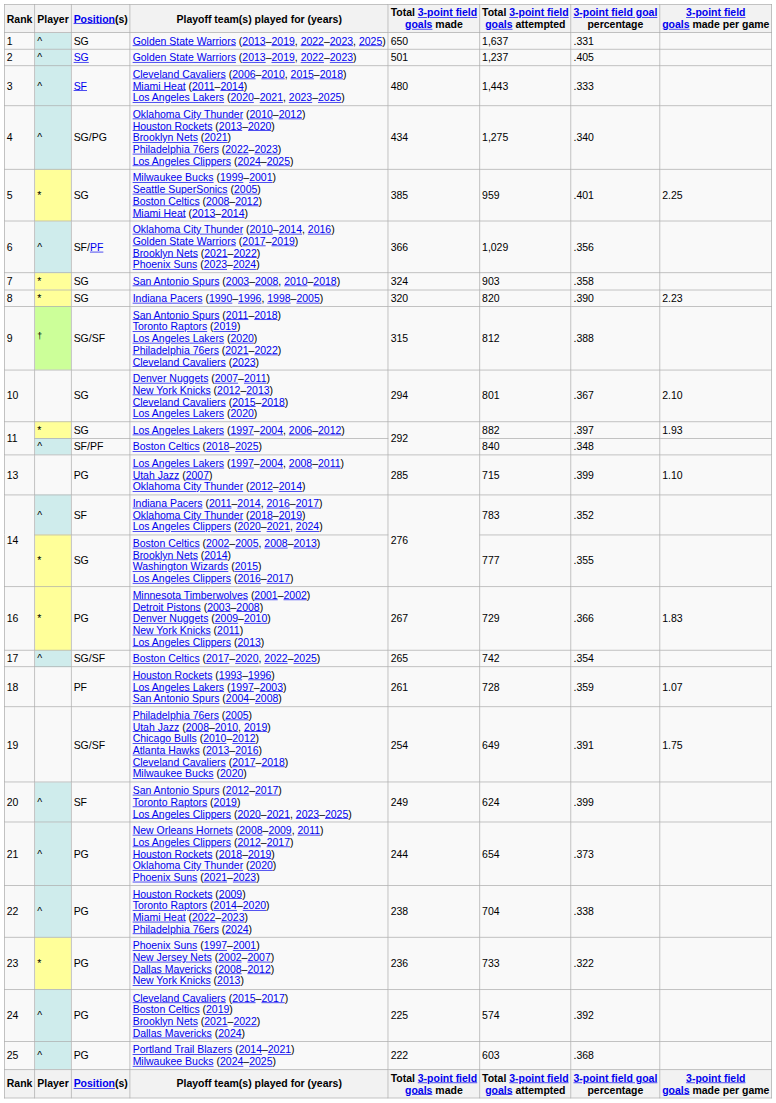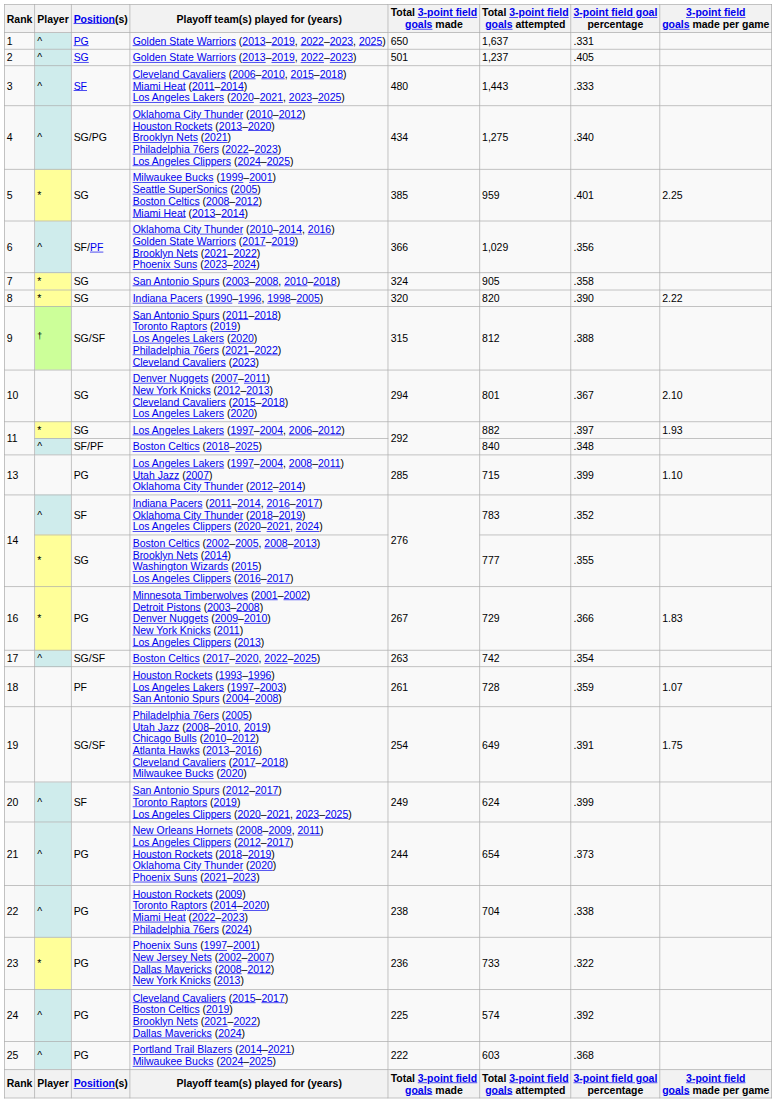 <table class="wikitable sortable" style="font-size: 95%;">
 <tr>
 <th>Rank</th>
 <th>Player</th>
 <th><a href='#'>Position</a>(s)</th>
 <th class="unsortable">Playoff team(s) played for (years)</th>
 <th>Total <a href='#'>3-point field <br> goals</a> made</th>
 <th>Total <a href='#'>3-point field <br> goals</a> attempted</th>
 <th><a href='#'>3-point field goal</a><br>percentage</th>
 <th><a href='#'>3-point field <br> goals</a> made per game</th>
 </tr>
 <tr>
 <td>1</td>
 <td bgcolor="#CFECEC">^</td>
-<td>SG</td>
+<td><a href='#'>PG</a></td>
 <td><a href='#'>Golden State Warriors</a> (<a href='#'>2013</a>–<a href='#'>2019</a>, <a href='#'>2022</a>–<a href='#'>2023</a>, <a href='#'>2025</a>)</td>
 <td>650</td>
 <td>1,637</td>
 <td>.331</td>
 <td></td>
 </tr>
 <tr>
 <td>2</td>
 <td bgcolor="#CFECEC">^</td>
 <td><a href='#'>SG</a></td>
 <td><a href='#'>Golden State Warriors</a> (<a href='#'>2013</a>–<a href='#'>2019</a>, <a href='#'>2022</a>–<a href='#'>2023</a>)</td>
 <td>501</td>
 <td>1,237</td>
 <td>.405</td>
 <td></td>
 </tr>
 <tr>
 <td>3</td>
 <td bgcolor="#CFECEC">^</td>
 <td><a href='#'>SF</a></td>
 <td><a href='#'>Cleveland Cavaliers</a> (<a href='#'>2006</a>–<a href='#'>2010</a>, <a href='#'>2015</a>–<a href='#'>2018</a>)<br><a href='#'>Miami Heat</a> (<a href='#'>2011</a>–<a href='#'>2014</a>)<br><a href='#'>Los Angeles Lakers</a> (<a href='#'>2020</a>–<a href='#'>2021</a>, <a href='#'>2023</a>–<a href='#'>2025</a>)</td>
 <td>480</td>
 <td>1,443</td>
 <td>.333</td>
 <td></td>
 </tr>
 <tr>
 <td>4</td>
 <td bgcolor="#CFECEC">^</td>
 <td>SG/PG</td>
 <td><a href='#'>Oklahoma City Thunder</a> (<a href='#'>2010</a>–<a href='#'>2012</a>)<br><a href='#'>Houston Rockets</a> (<a href='#'>2013</a>–<a href='#'>2020</a>)<br><a href='#'>Brooklyn Nets</a> (<a href='#'>2021</a>)<br><a href='#'>Philadelphia 76ers</a> (<a href='#'>2022</a>–<a href='#'>2023</a>)<br><a href='#'>Los Angeles Clippers</a> (<a href='#'>2024</a>–<a href='#'>2025</a>)</td>
 <td>434</td>
 <td>1,275</td>
 <td>.340</td>
 <td></td>
 </tr>
 <tr>
 <td>5</td>
 <td bgcolor="#FFFF99">*</td>
 <td>SG</td>
 <td><a href='#'>Milwaukee Bucks</a> (<a href='#'>1999</a>–<a href='#'>2001</a>)<br><a href='#'>Seattle SuperSonics</a> (<a href='#'>2005</a>)<br><a href='#'>Boston Celtics</a> (<a href='#'>2008</a>–<a href='#'>2012</a>)<br><a href='#'>Miami Heat</a> (<a href='#'>2013</a>–<a href='#'>2014</a>)</td>
 <td>385</td>
 <td>959</td>
 <td>.401</td>
 <td>2.25</td>
 </tr>
 <tr>
 <td>6</td>
 <td bgcolor="#CFECEC">^</td>
 <td>SF/<a href='#'>PF</a></td>
 <td><a href='#'>Oklahoma City Thunder</a> (<a href='#'>2010</a>–<a href='#'>2014</a>, <a href='#'>2016</a>)<br><a href='#'>Golden State Warriors</a> (<a href='#'>2017</a>–<a href='#'>2019</a>)<br><a href='#'>Brooklyn Nets</a> (<a href='#'>2021</a>–<a href='#'>2022</a>)<br><a href='#'>Phoenix Suns</a> (<a href='#'>2023</a>–<a href='#'>2024</a>)</td>
 <td>366</td>
 <td>1,029</td>
 <td>.356</td>
 <td></td>
 </tr>
 <tr>
 <td>7</td>
 <td bgcolor="#FFFF99">*</td>
 <td>SG</td>
 <td><a href='#'>San Antonio Spurs</a> (<a href='#'>2003</a>–<a href='#'>2008</a>, <a href='#'>2010</a>–<a href='#'>2018</a>)</td>
 <td>324</td>
-<td>903</td>
+<td>905</td>
 <td>.358</td>
 <td></td>
 </tr>
 <tr>
 <td>8</td>
 <td bgcolor="#FFFF99">*</td>
 <td>SG</td>
 <td><a href='#'>Indiana Pacers</a> (<a href='#'>1990</a>–<a href='#'>1996</a>, <a href='#'>1998</a>–<a href='#'>2005</a>)</td>
 <td>320</td>
 <td>820</td>
 <td>.390</td>
-<td>2.23</td>
+<td>2.22</td>
 </tr>
 <tr>
 <td>9</td>
 <td bgcolor="#CCFF99"><sup>†</sup></td>
 <td>SG/SF</td>
 <td><a href='#'>San Antonio Spurs</a> (<a href='#'>2011</a>–<a href='#'>2018</a>)<br><a href='#'>Toronto Raptors</a> (<a href='#'>2019</a>)<br><a href='#'>Los Angeles Lakers</a> (<a href='#'>2020</a>)<br><a href='#'>Philadelphia 76ers</a> (<a href='#'>2021</a>–<a href='#'>2022</a>)<br><a href='#'>Cleveland Cavaliers</a> (<a href='#'>2023</a>)</td>
 <td>315</td>
 <td>812</td>
 <td>.388</td>
 <td></td>
 </tr>
 <tr>
 <td>10</td>
 <td></td>
 <td>SG</td>
 <td><a href='#'>Denver Nuggets</a> (<a href='#'>2007</a>–<a href='#'>2011</a>)<br><a href='#'>New York Knicks</a> (<a href='#'>2012</a>–<a href='#'>2013</a>)<br><a href='#'>Cleveland Cavaliers</a> (<a href='#'>2015</a>–<a href='#'>2018</a>)<br><a href='#'>Los Angeles Lakers</a> (<a href='#'>2020</a>)</td>
 <td>294</td>
 <td>801</td>
 <td>.367</td>
 <td>2.10</td>
 </tr>
 <tr>
 <td rowspan=2>11</td>
 <td bgcolor="#FFFF99">*</td>
 <td>SG</td>
 <td><a href='#'>Los Angeles Lakers</a> (<a href='#'>1997</a>–<a href='#'>2004</a>, <a href='#'>2006</a>–<a href='#'>2012</a>)</td>
 <td rowspan=2>292</td>
 <td>882</td>
 <td>.397</td>
 <td>1.93</td>
 </tr>
 <tr>
 <td bgcolor="#CFECEC">^</td>
 <td>SF/PF</td>
 <td><a href='#'>Boston Celtics</a> (<a href='#'>2018</a>–<a href='#'>2025</a>)</td>
 <td>840</td>
 <td>.348</td>
 <td></td>
 </tr>
 <tr>
 <td>13</td>
 <td></td>
 <td>PG</td>
 <td><a href='#'>Los Angeles Lakers</a> (<a href='#'>1997</a>–<a href='#'>2004</a>, <a href='#'>2008</a>–<a href='#'>2011</a>)<br><a href='#'>Utah Jazz</a> (<a href='#'>2007</a>)<br><a href='#'>Oklahoma City Thunder</a> (<a href='#'>2012</a>–<a href='#'>2014</a>)</td>
 <td>285</td>
 <td>715</td>
 <td>.399</td>
 <td>1.10</td>
 </tr>
 <tr>
 <td rowspan=2>14</td>
 <td bgcolor="#CFECEC">^</td>
 <td>SF</td>
 <td><a href='#'>Indiana Pacers</a> (<a href='#'>2011</a>–<a href='#'>2014</a>, <a href='#'>2016</a>–<a href='#'>2017</a>)<br><a href='#'>Oklahoma City Thunder</a> (<a href='#'>2018</a>–<a href='#'>2019</a>)<br><a href='#'>Los Angeles Clippers</a> (<a href='#'>2020</a>–<a href='#'>2021</a>, <a href='#'>2024</a>)</td>
 <td rowspan=2>276</td>
 <td>783</td>
 <td>.352</td>
 <td></td>
 </tr>
 <tr>
 <td bgcolor="FFFF99">*</td>
 <td>SG</td>
 <td><a href='#'>Boston Celtics</a> (<a href='#'>2002</a>–<a href='#'>2005</a>, <a href='#'>2008</a>–<a href='#'>2013</a>)<br><a href='#'>Brooklyn Nets</a> (<a href='#'>2014</a>)<br><a href='#'>Washington Wizards</a> (<a href='#'>2015</a>)<br><a href='#'>Los Angeles Clippers</a> (<a href='#'>2016</a>–<a href='#'>2017</a>)</td>
 <td>777</td>
 <td>.355</td>
 <td></td>
 </tr>
 <tr>
 <td>16</td>
 <td bgcolor="FFFF99">*</td>
 <td>PG</td>
 <td><a href='#'>Minnesota Timberwolves</a> (<a href='#'>2001</a>–<a href='#'>2002</a>)<br><a href='#'>Detroit Pistons</a> (<a href='#'>2003</a>–<a href='#'>2008</a>)<br><a href='#'>Denver Nuggets</a> (<a href='#'>2009</a>–<a href='#'>2010</a>)<br><a href='#'>New York Knicks</a> (<a href='#'>2011</a>)<br><a href='#'>Los Angeles Clippers</a> (<a href='#'>2013</a>)</td>
 <td>267</td>
 <td>729</td>
 <td>.366</td>
 <td>1.83</td>
 </tr>
 <tr>
 <td>17</td>
 <td bgcolor="#CFECEC">^</td>
 <td>SG/SF</td>
 <td><a href='#'>Boston Celtics</a> (<a href='#'>2017</a>–<a href='#'>2020</a>, <a href='#'>2022</a>–<a href='#'>2025</a>)</td>
-<td>265</td>
+<td>263</td>
 <td>742</td>
 <td>.354</td>
 <td></td>
 </tr>
 <tr>
 <td>18</td>
 <td></td>
 <td>PF</td>
 <td><a href='#'>Houston Rockets</a> (<a href='#'>1993</a>–<a href='#'>1996</a>)<br><a href='#'>Los Angeles Lakers</a> (<a href='#'>1997</a>–<a href='#'>2003</a>)<br><a href='#'>San Antonio Spurs</a> (<a href='#'>2004</a>–<a href='#'>2008</a>)</td>
 <td>261</td>
 <td>728</td>
 <td>.359</td>
 <td>1.07</td>
 </tr>
 <tr>
 <td>19</td>
 <td></td>
 <td>SG/SF</td>
 <td><a href='#'>Philadelphia 76ers</a> (<a href='#'>2005</a>)<br><a href='#'>Utah Jazz</a> (<a href='#'>2008</a>–<a href='#'>2010</a>, <a href='#'>2019</a>)<br><a href='#'>Chicago Bulls</a> (<a href='#'>2010</a>–<a href='#'>2012</a>)<br><a href='#'>Atlanta Hawks</a> (<a href='#'>2013</a>–<a href='#'>2016</a>)<br><a href='#'>Cleveland Cavaliers</a> (<a href='#'>2017</a>–<a href='#'>2018</a>)<br><a href='#'>Milwaukee Bucks</a> (<a href='#'>2020</a>)</td>
 <td>254</td>
 <td>649</td>
 <td>.391</td>
 <td>1.75</td>
 </tr>
 <tr>
 <td>20</td>
 <td bgcolor="#CFECEC">^</td>
 <td>SF</td>
 <td><a href='#'>San Antonio Spurs</a> (<a href='#'>2012</a>–<a href='#'>2017</a>)<br><a href='#'>Toronto Raptors</a> (<a href='#'>2019</a>)<br><a href='#'>Los Angeles Clippers</a> (<a href='#'>2020</a>–<a href='#'>2021</a>, <a href='#'>2023</a>–<a href='#'>2025</a>)</td>
 <td>249</td>
 <td>624</td>
 <td>.399</td>
 <td></td>
 </tr>
 <tr>
 <td>21</td>
 <td bgcolor="#CFECEC">^</td>
 <td>PG</td>
 <td><a href='#'>New Orleans Hornets</a> (<a href='#'>2008</a>–<a href='#'>2009</a>, <a href='#'>2011</a>)<br><a href='#'>Los Angeles Clippers</a> (<a href='#'>2012</a>–<a href='#'>2017</a>)<br><a href='#'>Houston Rockets</a> (<a href='#'>2018</a>–<a href='#'>2019</a>)<br><a href='#'>Oklahoma City Thunder</a> (<a href='#'>2020</a>)<br><a href='#'>Phoenix Suns</a> (<a href='#'>2021</a>–<a href='#'>2023</a>)</td>
 <td>244</td>
 <td>654</td>
 <td>.373</td>
 <td></td>
 </tr>
 <tr>
 <td>22</td>
 <td bgcolor="#CFECEC">^</td>
 <td>PG</td>
 <td><a href='#'>Houston Rockets</a> (<a href='#'>2009</a>)<br><a href='#'>Toronto Raptors</a> (<a href='#'>2014</a>–<a href='#'>2020</a>)<br><a href='#'>Miami Heat</a> (<a href='#'>2022</a>–<a href='#'>2023</a>)<br><a href='#'>Philadelphia 76ers</a> (<a href='#'>2024</a>)</td>
 <td>238</td>
 <td>704</td>
 <td>.338</td>
 <td></td>
 </tr>
 <tr>
 <td>23</td>
 <td bgcolor="#FFFF99">*</td>
 <td>PG</td>
 <td><a href='#'>Phoenix Suns</a> (<a href='#'>1997</a>–<a href='#'>2001</a>)<br><a href='#'>New Jersey Nets</a> (<a href='#'>2002</a>–<a href='#'>2007</a>)<br><a href='#'>Dallas Mavericks</a> (<a href='#'>2008</a>–<a href='#'>2012</a>)<br><a href='#'>New York Knicks</a> (<a href='#'>2013</a>)</td>
 <td>236</td>
 <td>733</td>
 <td>.322</td>
 <td></td>
 </tr>
 <tr>
 <td>24</td>
 <td bgcolor="#CFECEC">^</td>
 <td>PG</td>
 <td><a href='#'>Cleveland Cavaliers</a> (<a href='#'>2015</a>–<a href='#'>2017</a>)<br><a href='#'>Boston Celtics</a> (<a href='#'>2019</a>)<br><a href='#'>Brooklyn Nets</a> (<a href='#'>2021</a>–<a href='#'>2022</a>)<br><a href='#'>Dallas Mavericks</a> (<a href='#'>2024</a>)</td>
 <td>225</td>
 <td>574</td>
 <td>.392</td>
 <td></td>
 </tr>
 <tr>
 <td>25</td>
 <td bgcolor="#CFECEC">^</td>
 <td>PG</td>
 <td><a href='#'>Portland Trail Blazers</a> (<a href='#'>2014</a>–<a href='#'>2021</a>)<br><a href='#'>Milwaukee Bucks</a> (<a href='#'>2024</a>–<a href='#'>2025</a>)</td>
 <td>222</td>
 <td>603</td>
 <td>.368</td>
 <td></td>
 </tr>
 <tr>
 <th>Rank</th>
 <th>Player</th>
 <th><a href='#'>Position</a>(s)</th>
 <th class="unsortable">Playoff team(s) played for (years)</th>
 <th>Total <a href='#'>3-point field <br> goals</a> made</th>
 <th>Total <a href='#'>3-point field <br> goals</a> attempted</th>
 <th><a href='#'>3-point field goal</a><br>percentage</th>
 <th><a href='#'>3-point field <br> goals</a> made per game</th>
 </tr>
 </table>
